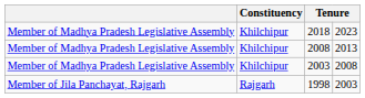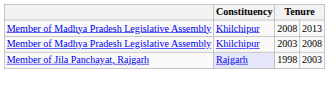 <table class="wikitable">
 <tr>
 <th></th>
 <th>Constituency</th>
 <th colspan="2">Tenure</th>
-</tr>
-<tr>
-<td><a href='#'>Member of Madhya Pradesh Legislative Assembly</a></td>
-<td><a href='#'>Khilchipur</a></td>
-<td>2018</td>
-<td>2023</td>
 </tr>
 <tr>
 <td><a href='#'>Member of Madhya Pradesh Legislative Assembly</a></td>
 <td><a href='#'>Khilchipur</a></td>
 <td>2008</td>
 <td>2013</td>
 </tr>
 <tr>
 <td><a href='#'>Member of Madhya Pradesh Legislative Assembly</a></td>
 <td><a href='#'>Khilchipur</a></td>
 <td>2003</td>
 <td>2008</td>
 </tr>
 <tr>
 <td><a href='#'>Member of Jila Panchayat, Rajgarh</a></td>
-<td><a href='#'>Rajgarh</a></td>
+<td style="background: lavender;"><a href='#'>Rajgarh</a></td>
 <td>1998</td>
 <td>2003</td>
 </tr>
 </table>
